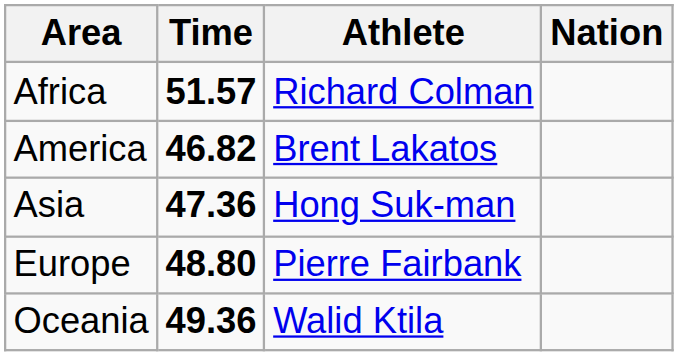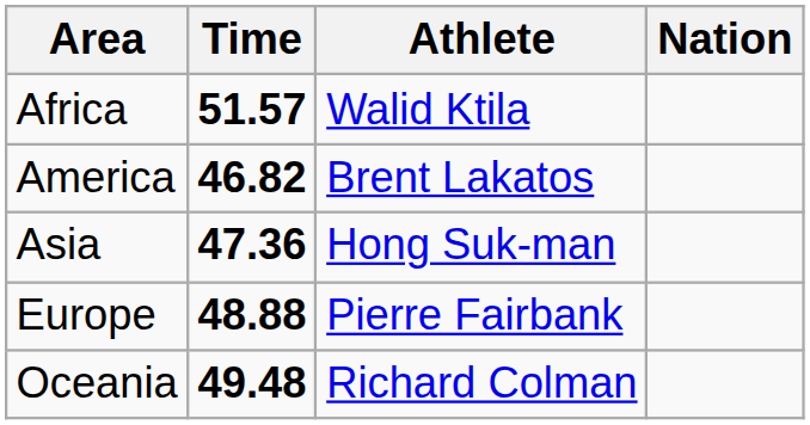 <table class="wikitable">
 <tr>
 <th>Area</th>
 <th>Time</th>
 <th>Athlete</th>
 <th>Nation</th>
 </tr>
 <tr>
 <td>Africa</td>
 <td><strong>51.57</strong></td>
-<td><a href='#'>Richard Colman</a></td>
+<td><a href='#'>Walid Ktila</a></td>
 <td></td>
 </tr>
 <tr>
 <td>America</td>
 <td><strong>46.82</strong> </td>
 <td><a href='#'>Brent Lakatos</a></td>
 <td></td>
 </tr>
 <tr>
 <td>Asia</td>
 <td><strong>47.36</strong></td>
 <td><a href='#'>Hong Suk-man</a></td>
 <td></td>
 </tr>
 <tr>
 <td>Europe</td>
-<td><strong>48.80</strong></td>
+<td><strong>48.88</strong></td>
 <td><a href='#'>Pierre Fairbank</a></td>
 <td></td>
 </tr>
 <tr>
 <td>Oceania</td>
-<td><strong>49.36</strong></td>
-<td><a href='#'>Walid Ktila</a></td>
+<td><strong>49.48</strong></td>
+<td><a href='#'>Richard Colman</a></td>
 <td></td>
 </tr>
 </table>
